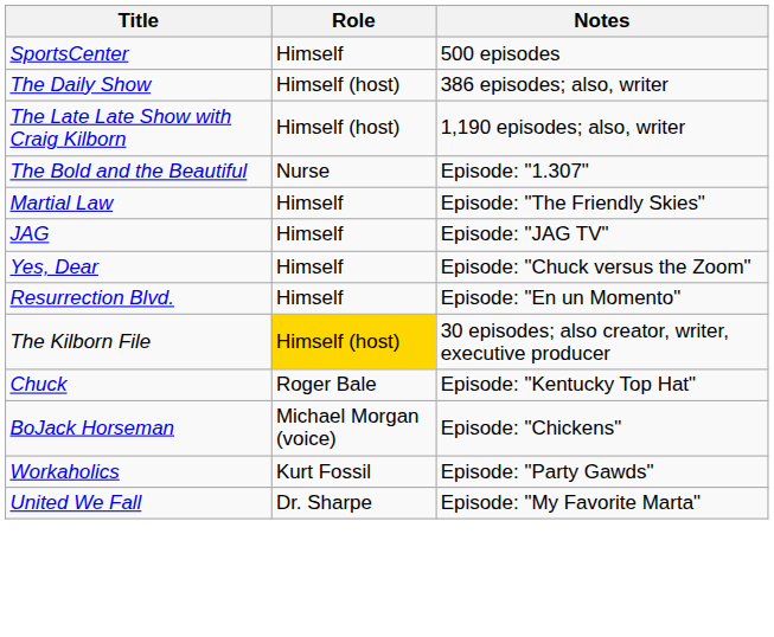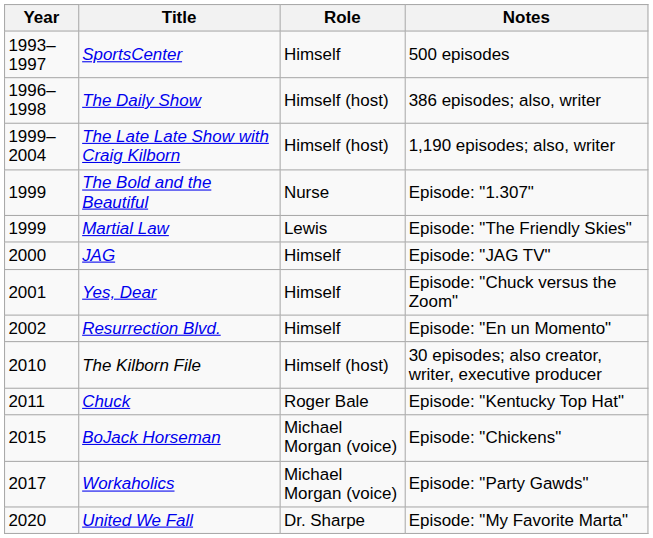 <table class="wikitable">
 <tr>
+<th>Year</th>
 <th>Title</th>
 <th>Role</th>
 <th>Notes</th>
 </tr>
 <tr>
+<td>1993–1997</td>
 <td><em><a href='#'>SportsCenter</a></em></td>
 <td>Himself</td>
 <td>500 episodes</td>
 </tr>
 <tr>
+<td>1996–1998</td>
 <td><em><a href='#'>The Daily Show</a></em></td>
 <td>Himself (host)</td>
 <td>386 episodes; also, writer</td>
 </tr>
 <tr>
+<td>1999–2004</td>
 <td><em><a href='#'>The Late Late Show with Craig Kilborn</a></em></td>
 <td>Himself (host)</td>
 <td>1,190 episodes; also, writer</td>
 </tr>
 <tr>
+<td>1999</td>
 <td><em><a href='#'>The Bold and the Beautiful</a></em></td>
 <td>Nurse</td>
 <td>Episode: "1.307"</td>
 </tr>
 <tr>
+<td>1999</td>
 <td><em><a href='#'>Martial Law</a></em></td>
-<td>Himself</td>
+<td>Lewis</td>
 <td>Episode: "The Friendly Skies"</td>
 </tr>
 <tr>
+<td>2000</td>
 <td><em><a href='#'>JAG</a></em></td>
 <td>Himself</td>
 <td>Episode: "JAG TV"</td>
 </tr>
 <tr>
+<td>2001</td>
 <td><em><a href='#'>Yes, Dear</a></em></td>
 <td>Himself</td>
 <td>Episode: "Chuck versus the Zoom"</td>
 </tr>
 <tr>
+<td>2002</td>
 <td><em><a href='#'>Resurrection Blvd.</a></em></td>
 <td>Himself</td>
 <td>Episode: "En un Momento"</td>
 </tr>
 <tr>
+<td>2010</td>
 <td><em>The Kilborn File</em></td>
-<td style="background: gold;">Himself (host)</td>
+<td>Himself (host)</td>
 <td>30 episodes; also creator, writer, executive producer</td>
 </tr>
 <tr>
+<td>2011</td>
 <td><em><a href='#'>Chuck</a></em></td>
 <td>Roger Bale</td>
 <td>Episode: "Kentucky Top Hat"</td>
 </tr>
 <tr>
+<td>2015</td>
 <td><em><a href='#'>BoJack Horseman</a></em></td>
 <td>Michael Morgan (voice)</td>
 <td>Episode: "Chickens"</td>
 </tr>
 <tr>
+<td>2017</td>
 <td><em><a href='#'>Workaholics</a></em></td>
-<td>Kurt Fossil</td>
+<td>Michael Morgan (voice)</td>
 <td>Episode: "Party Gawds"</td>
 </tr>
 <tr>
+<td>2020</td>
 <td><em><a href='#'>United We Fall</a></em></td>
 <td>Dr. Sharpe</td>
 <td>Episode: "My Favorite Marta"</td>
 </tr>
 </table>
